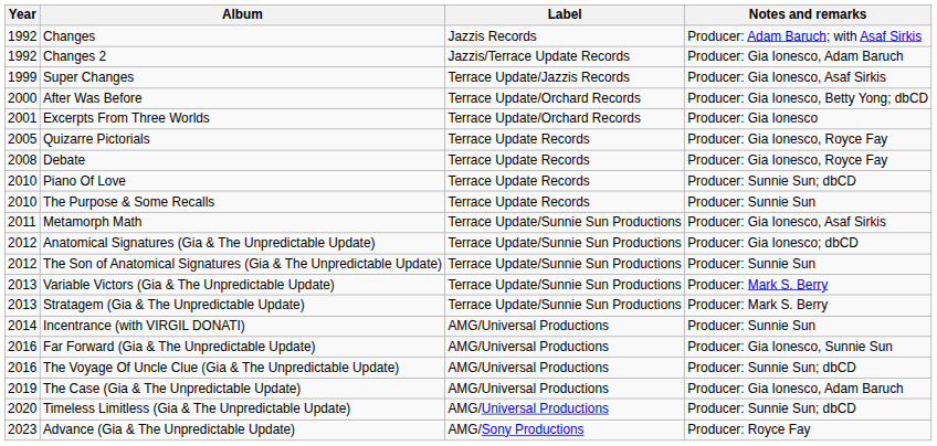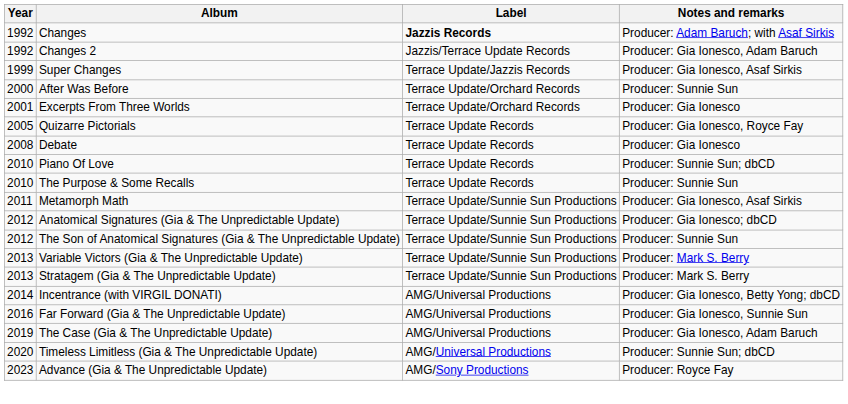 <table class="wikitable">
 <tr>
 <th>Year</th>
 <th>Album</th>
 <th>Label</th>
 <th>Notes and remarks</th>
 </tr>
 <tr>
 <td>1992</td>
 <td>Changes</td>
-<td>Jazzis Records</td>
+<td><strong>Jazzis Records</strong></td>
 <td>Producer: <a href='#'>Adam Baruch</a>; with <a href='#'>Asaf Sirkis</a></td>
 </tr>
 <tr>
 <td>1992</td>
 <td>Changes 2</td>
 <td>Jazzis/Terrace Update Records</td>
 <td>Producer: Gia Ionesco, Adam Baruch</td>
 </tr>
 <tr>
 <td>1999</td>
 <td>Super Changes</td>
 <td>Terrace Update/Jazzis Records</td>
 <td>Producer: Gia Ionesco, Asaf Sirkis</td>
 </tr>
 <tr>
 <td>2000</td>
 <td>After Was Before</td>
 <td>Terrace Update/Orchard Records</td>
-<td>Producer: Gia Ionesco, Betty Yong; dbCD</td>
+<td>Producer: Sunnie Sun</td>
 </tr>
 <tr>
 <td>2001</td>
 <td>Excerpts From Three Worlds</td>
 <td>Terrace Update/Orchard Records</td>
 <td>Producer: Gia Ionesco</td>
 </tr>
 <tr>
 <td>2005</td>
 <td>Quizarre Pictorials</td>
 <td>Terrace Update Records</td>
 <td>Producer: Gia Ionesco, Royce Fay</td>
 </tr>
 <tr>
 <td>2008</td>
 <td>Debate</td>
 <td>Terrace Update Records</td>
-<td>Producer: Gia Ionesco, Royce Fay</td>
+<td>Producer: Gia Ionesco</td>
 </tr>
 <tr>
 <td>2010</td>
 <td>Piano Of Love</td>
 <td>Terrace Update Records</td>
 <td>Producer: Sunnie Sun;  dbCD</td>
 </tr>
 <tr>
 <td>2010</td>
 <td>The Purpose & Some Recalls</td>
 <td>Terrace Update Records</td>
 <td>Producer: Sunnie Sun</td>
 </tr>
 <tr>
 <td>2011</td>
 <td>Metamorph Math</td>
 <td>Terrace Update/Sunnie Sun Productions</td>
 <td>Producer: Gia Ionesco, Asaf Sirkis</td>
 </tr>
 <tr>
 <td>2012</td>
 <td>Anatomical Signatures (Gia & The Unpredictable Update)</td>
 <td>Terrace Update/Sunnie Sun Productions</td>
 <td>Producer: Gia Ionesco; dbCD</td>
 </tr>
 <tr>
 <td>2012</td>
 <td>The Son of Anatomical Signatures (Gia & The Unpredictable Update)</td>
 <td>Terrace Update/Sunnie Sun Productions</td>
 <td>Producer: Sunnie Sun</td>
 </tr>
 <tr>
 <td>2013</td>
 <td>Variable Victors (Gia & The Unpredictable Update)</td>
 <td>Terrace Update/Sunnie Sun Productions</td>
 <td>Producer: <a href='#'>Mark S. Berry</a></td>
 </tr>
 <tr>
 <td>2013</td>
 <td>Stratagem (Gia & The Unpredictable Update)</td>
 <td>Terrace Update/Sunnie Sun Productions</td>
 <td>Producer: Mark S. Berry</td>
 </tr>
 <tr>
 <td>2014</td>
 <td>Incentrance (with VIRGIL DONATI)</td>
 <td>AMG/Universal Productions</td>
-<td>Producer: Sunnie Sun</td>
+<td>Producer: Gia Ionesco, Betty Yong; dbCD</td>
 </tr>
 <tr>
 <td>2016</td>
 <td>Far Forward (Gia & The Unpredictable Update)</td>
 <td>AMG/Universal Productions</td>
 <td>Producer: Gia Ionesco, Sunnie Sun</td>
-</tr>
-<tr>
-<td>2016</td>
-<td>The Voyage Of Uncle Clue (Gia & The Unpredictable Update)</td>
-<td>AMG/Universal Productions</td>
-<td>Producer: Sunnie Sun;  dbCD</td>
 </tr>
 <tr>
 <td>2019</td>
 <td>The Case (Gia & The Unpredictable Update)</td>
 <td>AMG/Universal Productions</td>
 <td>Producer: Gia Ionesco, Adam Baruch</td>
 </tr>
 <tr>
 <td>2020</td>
 <td>Timeless Limitless (Gia & The Unpredictable Update)</td>
 <td>AMG/<a href='#'>Universal Productions</a></td>
 <td>Producer: Sunnie Sun;  dbCD</td>
 </tr>
 <tr>
 <td>2023</td>
 <td>Advance (Gia & The Unpredictable Update)</td>
 <td>AMG/<a href='#'>Sony Productions</a></td>
 <td>Producer: Royce Fay</td>
 </tr>
 </table>
